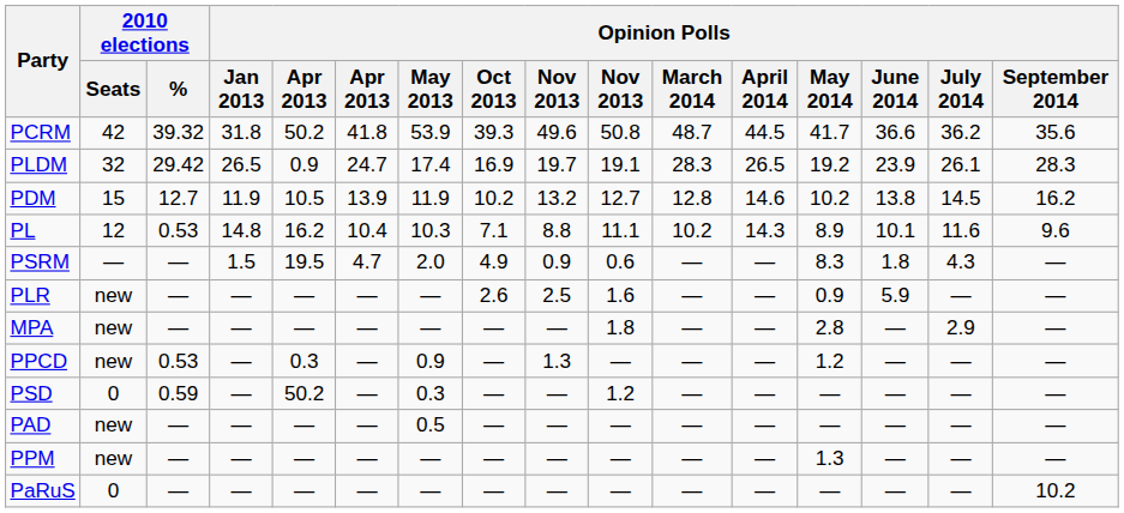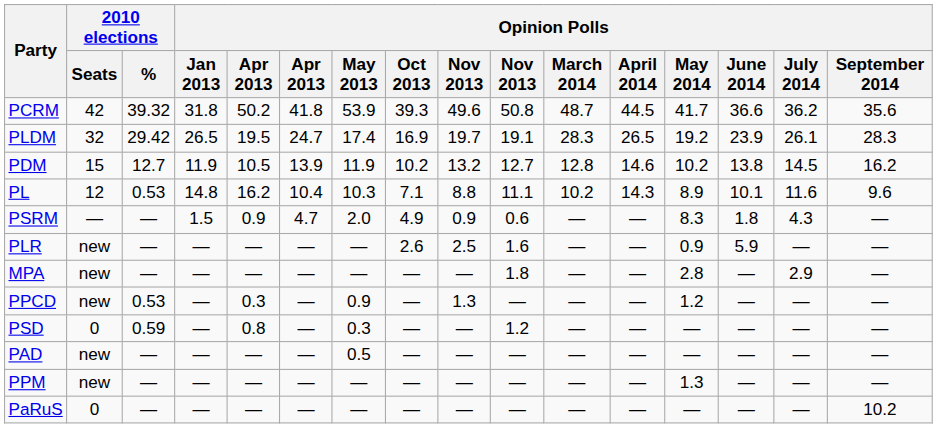 <table class=wikitable style="text-align:center">
 <tr>
 <th rowspan=2>Party</th>
 <th colspan=2><a href='#'>2010 elections</a></th>
 <th colspan=13>Opinion Polls</th>
 </tr>
 <tr>
 <th>Seats</th>
 <th>%</th>
 <th>Jan 2013</th>
 <th>Apr 2013</th>
 <th>Apr 2013</th>
 <th>May 2013</th>
 <th>Oct 2013</th>
 <th>Nov 2013</th>
 <th>Nov 2013</th>
 <th>March 2014</th>
 <th>April 2014</th>
 <th>May 2014</th>
 <th>June 2014</th>
 <th>July 2014</th>
 <th>September 2014</th>
 </tr>
 <tr>
 <td style="text-align: left;"><a href='#'>PCRM</a></td>
 <td>42</td>
 <td>39.32</td>
 <td>31.8</td>
 <td>50.2</td>
 <td>41.8</td>
 <td>53.9</td>
 <td>39.3</td>
 <td>49.6</td>
 <td>50.8</td>
 <td>48.7</td>
 <td>44.5</td>
 <td>41.7</td>
 <td>36.6</td>
 <td>36.2</td>
 <td>35.6</td>
 </tr>
 <tr>
 <td style="text-align: left;"><a href='#'>PLDM</a></td>
 <td>32</td>
 <td>29.42</td>
 <td>26.5</td>
-<td>0.9</td>
+<td>19.5</td>
 <td>24.7</td>
 <td>17.4</td>
 <td>16.9</td>
 <td>19.7</td>
 <td>19.1</td>
 <td>28.3</td>
 <td>26.5</td>
 <td>19.2</td>
 <td>23.9</td>
 <td>26.1</td>
 <td>28.3</td>
 </tr>
 <tr>
 <td style="text-align: left;"><a href='#'>PDM</a></td>
 <td>15</td>
 <td>12.7</td>
 <td>11.9</td>
 <td>10.5</td>
 <td>13.9</td>
 <td>11.9</td>
 <td>10.2</td>
 <td>13.2</td>
 <td>12.7</td>
 <td>12.8</td>
 <td>14.6</td>
 <td>10.2</td>
 <td>13.8</td>
 <td>14.5</td>
 <td>16.2</td>
 </tr>
 <tr>
 <td style="text-align: left;"><a href='#'>PL</a></td>
 <td>12</td>
 <td>0.53</td>
 <td>14.8</td>
 <td>16.2</td>
 <td>10.4</td>
 <td>10.3</td>
 <td>7.1</td>
 <td>8.8</td>
 <td>11.1</td>
 <td>10.2</td>
 <td>14.3</td>
 <td>8.9</td>
 <td>10.1</td>
 <td>11.6</td>
 <td>9.6</td>
 </tr>
 <tr>
 <td style="text-align: left;"><a href='#'>PSRM</a></td>
 <td>—</td>
 <td>—</td>
 <td>1.5</td>
-<td>19.5</td>
+<td>0.9</td>
 <td>4.7</td>
 <td>2.0</td>
 <td>4.9</td>
 <td>0.9</td>
 <td>0.6</td>
 <td>—</td>
 <td>—</td>
 <td>8.3</td>
 <td>1.8</td>
 <td>4.3</td>
 <td>—</td>
 </tr>
 <tr>
 <td style="text-align: left;"><a href='#'>PLR</a></td>
 <td>new</td>
 <td>—</td>
 <td>—</td>
 <td>—</td>
 <td>—</td>
 <td>—</td>
 <td>2.6</td>
 <td>2.5</td>
 <td>1.6</td>
 <td>—</td>
 <td>—</td>
 <td>0.9</td>
 <td>5.9</td>
 <td>—</td>
 <td>—</td>
 </tr>
 <tr>
 <td style="text-align: left;"><a href='#'>MPA</a></td>
 <td>new</td>
 <td>—</td>
 <td>—</td>
 <td>—</td>
 <td>—</td>
 <td>—</td>
 <td>—</td>
 <td>—</td>
 <td>1.8</td>
 <td>—</td>
 <td>—</td>
 <td>2.8</td>
 <td>—</td>
 <td>2.9</td>
 <td>—</td>
 </tr>
 <tr>
 <td style="text-align: left;"><a href='#'>PPCD</a></td>
 <td>new</td>
 <td>0.53</td>
 <td>—</td>
 <td>0.3</td>
 <td>—</td>
 <td>0.9</td>
 <td>—</td>
 <td>1.3</td>
 <td>—</td>
 <td>—</td>
 <td>—</td>
 <td>1.2</td>
 <td>—</td>
 <td>—</td>
 <td>—</td>
 </tr>
 <tr>
 <td style="text-align: left;"><a href='#'>PSD</a></td>
 <td>0</td>
 <td>0.59</td>
 <td>—</td>
-<td>50.2</td>
+<td>0.8</td>
 <td>—</td>
 <td>0.3</td>
 <td>—</td>
 <td>—</td>
 <td>1.2</td>
 <td>—</td>
 <td>—</td>
 <td>—</td>
 <td>—</td>
 <td>—</td>
 <td>—</td>
 </tr>
 <tr>
 <td style="text-align: left;"><a href='#'>PAD</a></td>
 <td>new</td>
 <td>—</td>
 <td>—</td>
 <td>—</td>
 <td>—</td>
 <td>0.5</td>
 <td>—</td>
 <td>—</td>
 <td>—</td>
 <td>—</td>
 <td>—</td>
 <td>—</td>
 <td>—</td>
 <td>—</td>
 <td>—</td>
 </tr>
 <tr>
 <td style="text-align: left;"><a href='#'>PPM</a></td>
 <td>new</td>
 <td>—</td>
 <td>—</td>
 <td>—</td>
 <td>—</td>
 <td>—</td>
 <td>—</td>
 <td>—</td>
 <td>—</td>
 <td>—</td>
 <td>—</td>
 <td>1.3</td>
 <td>—</td>
 <td>—</td>
 <td>—</td>
 </tr>
 <tr>
 <td style="text-align: left;"><a href='#'>PaRuS</a></td>
 <td>0</td>
 <td>—</td>
 <td>—</td>
 <td>—</td>
 <td>—</td>
 <td>—</td>
 <td>—</td>
 <td>—</td>
 <td>—</td>
 <td>—</td>
 <td>—</td>
 <td>—</td>
 <td>—</td>
 <td>—</td>
 <td>10.2</td>
 </tr>
 </table>
